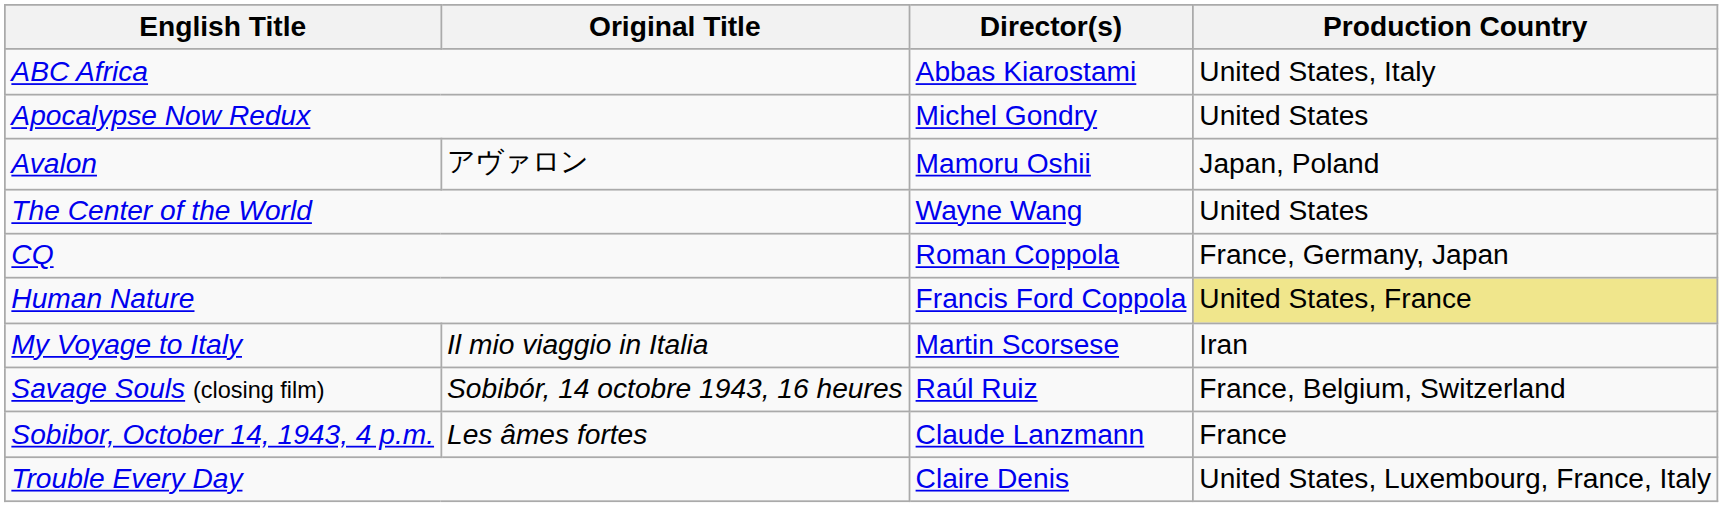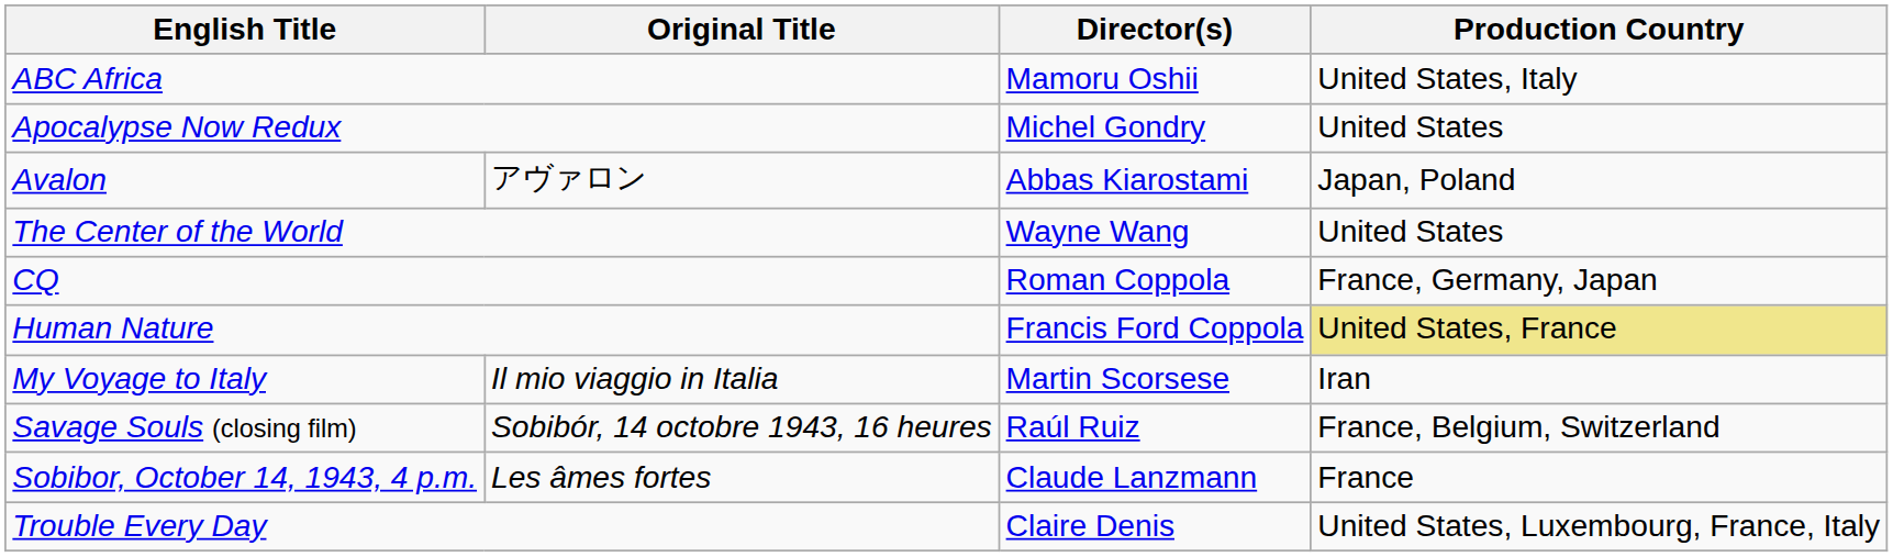 <table class="wikitable">
 <tr>
 <th>English Title</th>
 <th>Original Title</th>
 <th>Director(s)</th>
 <th>Production Country</th>
 </tr>
 <tr>
 <td colspan="2"><em><a href='#'>ABC Africa</a></em></td>
-<td><a href='#'>Abbas Kiarostami</a></td>
+<td><a href='#'>Mamoru Oshii</a></td>
 <td>United States, Italy</td>
 </tr>
 <tr>
 <td colspan="2"><em><a href='#'>Apocalypse Now Redux</a></em></td>
 <td><a href='#'>Michel Gondry</a></td>
 <td>United States</td>
 </tr>
 <tr>
 <td><em><a href='#'>Avalon</a></em></td>
 <td>アヴァロン</td>
-<td><a href='#'>Mamoru Oshii</a></td>
+<td><a href='#'>Abbas Kiarostami</a></td>
 <td>Japan, Poland</td>
 </tr>
 <tr>
 <td colspan="2"><em><a href='#'>The Center of the World</a></em></td>
 <td><a href='#'>Wayne Wang</a></td>
 <td>United States</td>
 </tr>
 <tr>
 <td colspan="2"><em><a href='#'>CQ</a></em></td>
 <td><a href='#'>Roman Coppola</a></td>
 <td>France, Germany, Japan</td>
 </tr>
 <tr>
 <td colspan="2"><em><a href='#'>Human Nature</a></em></td>
 <td><a href='#'>Francis Ford Coppola</a></td>
 <td style="background: khaki;">United States, France</td>
 </tr>
 <tr>
 <td><em><a href='#'>My Voyage to Italy</a></em></td>
 <td><em>Il mio viaggio in Italia</em></td>
 <td><a href='#'>Martin Scorsese</a></td>
 <td>Iran</td>
 </tr>
 <tr>
 <td><em><a href='#'>Savage Souls</a></em> <small>(closing film)</small></td>
 <td><em>Sobibór, 14 octobre 1943, 16 heures</em></td>
 <td><a href='#'>Raúl Ruiz</a></td>
 <td>France, Belgium, Switzerland</td>
 </tr>
 <tr>
 <td><em><a href='#'>Sobibor, October 14, 1943, 4 p.m.</a></em></td>
 <td><em>Les âmes fortes</em></td>
 <td><a href='#'>Claude Lanzmann</a></td>
 <td>France</td>
 </tr>
 <tr>
 <td colspan="2"><em><a href='#'>Trouble Every Day</a></em></td>
 <td><a href='#'>Claire Denis</a></td>
 <td>United States, Luxembourg, France, Italy</td>
 </tr>
 </table>
